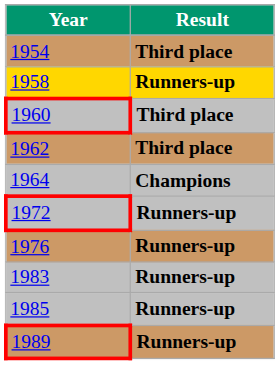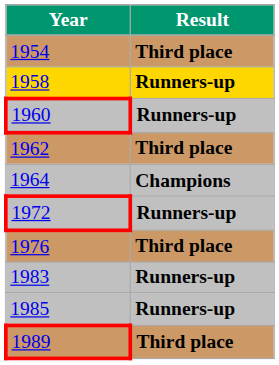 <table class="wikitable">
 <tr>
 </tr>
 <tr style="color:white;">
 <th style="width:95px; background:#00966E;">Year</th>
 <th style="width:110px; background:#00966E;">Result</th>
 </tr>
 <tr>
 </tr>
 <tr bgcolor=#cc9966>
 <td> <a href='#'>1954</a></td>
 <td><strong>Third place</strong> </td>
 </tr>
 <tr bgcolor=gold>
 <td> <a href='#'>1958</a></td>
 <td><strong>Runners-up</strong> </td>
 </tr>
 <tr bgcolor=silver>
 <td style="border: 3px solid red"> <a href='#'>1960</a></td>
-<td><strong>Third place</strong> </td>
+<td><strong>Runners-up</strong> </td>
 </tr>
 <tr bgcolor=#cc9966>
 <td> <a href='#'>1962</a></td>
 <td><strong>Third place</strong> </td>
 </tr>
 <tr bgcolor=silver>
 <td> <a href='#'>1964</a></td>
 <td><strong>Champions</strong> </td>
 </tr>
 <tr bgcolor=silver>
 <td style="border: 3px solid red"> <a href='#'>1972</a></td>
 <td><strong>Runners-up</strong> </td>
 </tr>
 <tr bgcolor=#cc9966>
 <td> <a href='#'>1976</a></td>
-<td><strong>Runners-up</strong> </td>
+<td><strong>Third place</strong> </td>
 </tr>
 <tr bgcolor=silver>
 <td> <a href='#'>1983</a></td>
 <td><strong>Runners-up</strong> </td>
 </tr>
 <tr bgcolor=silver>
 <td> <a href='#'>1985</a></td>
 <td><strong>Runners-up</strong> </td>
 </tr>
 <tr bgcolor=#cc9966>
 <td style="border: 3px solid red"> <a href='#'>1989</a></td>
-<td><strong>Runners-up</strong> </td>
+<td><strong>Third place</strong> </td>
 </tr>
 </table>
